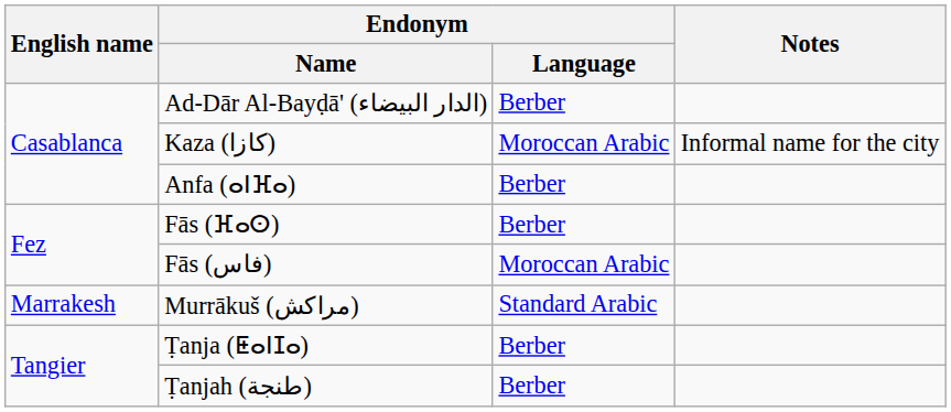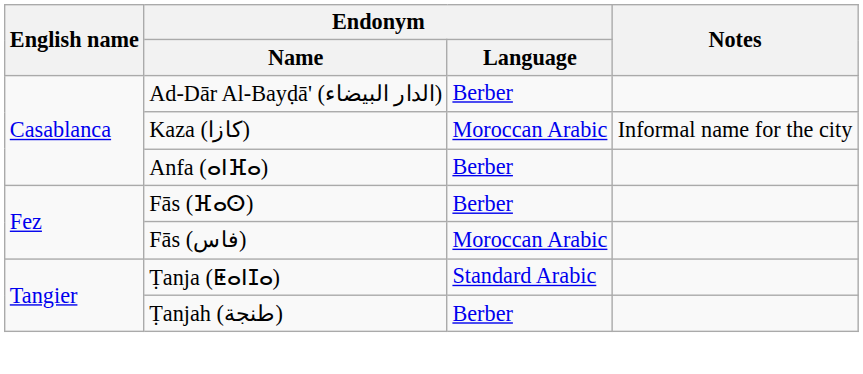 <table class="wikitable sortable mw-collapsible">
 <tr>
 <th rowspan="2">English name</th>
 <th colspan="2">Endonym</th>
 <th rowspan="2">Notes</th>
 </tr>
 <tr>
 <th>Name</th>
 <th>Language</th>
 </tr>
 <tr>
 <td rowspan="3"><a href='#'>Casablanca</a></td>
 <td>Ad-Dār Al-Bayḍā' (الدار البيضاء)</td>
 <td><a href='#'>Berber</a></td>
 <td></td>
 </tr>
 <tr>
 <td>Kaza (كازا)</td>
 <td><a href='#'>Moroccan Arabic</a></td>
 <td>Informal name for the city</td>
 </tr>
 <tr>
 <td>Anfa (ⴰⵏⴼⴰ)</td>
 <td><a href='#'>Berber</a></td>
 <td></td>
 </tr>
 <tr>
 <td rowspan="2"><a href='#'>Fez</a></td>
 <td>Fās (ⴼⴰⵙ)</td>
 <td><a href='#'>Berber</a></td>
 <td></td>
 </tr>
 <tr>
 <td>Fās (فاس)</td>
 <td><a href='#'>Moroccan Arabic</a></td>
 <td></td>
 </tr>
 <tr>
-<td><a href='#'>Marrakesh</a></td>
-<td>Murrākuš (مراكش)</td>
-<td><a href='#'>Standard Arabic</a></td>
-<td></td>
-</tr>
-<tr>
 <td rowspan="2"><a href='#'>Tangier</a></td>
 <td>Ṭanja (ⵟⴰⵏⵊⴰ)</td>
-<td><a href='#'>Berber</a></td>
+<td><a href='#'>Standard Arabic</a></td>
 <td></td>
 </tr>
 <tr>
 <td>Ṭanjah (طنجة)</td>
 <td><a href='#'>Berber</a></td>
 <td></td>
 </tr>
 </table>
